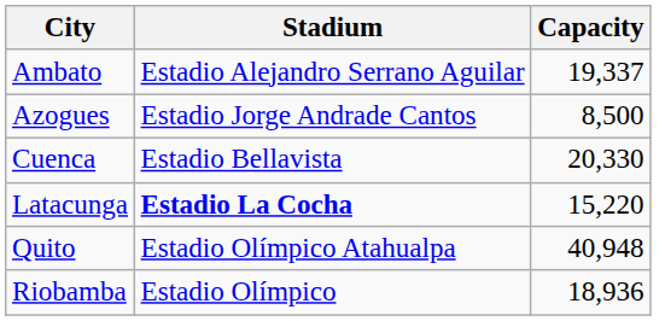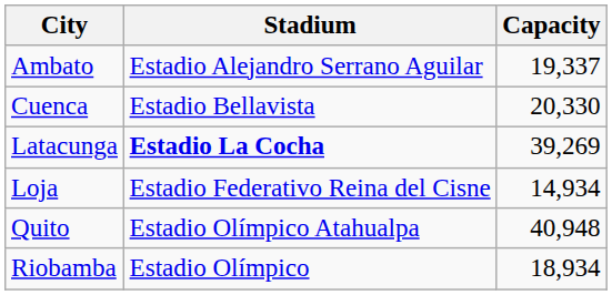 <table class="wikitable sortable">
 <tr>
 <th>City</th>
 <th>Stadium</th>
 <th>Capacity</th>
 </tr>
 <tr>
 <td><a href='#'>Ambato</a></td>
 <td><a href='#'>Estadio Alejandro Serrano Aguilar</a></td>
 <td align=right>19,337</td>
 </tr>
 <tr>
-<td><a href='#'>Azogues</a></td>
-<td><a href='#'>Estadio Jorge Andrade Cantos</a></td>
-<td align=right>8,500</td>
-</tr>
-<tr>
 <td><a href='#'>Cuenca</a></td>
 <td><a href='#'>Estadio Bellavista</a></td>
 <td align=right>20,330</td>
 </tr>
 <tr>
 <td><a href='#'>Latacunga</a></td>
 <td><strong><a href='#'>Estadio La Cocha</a></strong></td>
-<td align=right>15,220</td>
+<td align=right>39,269</td>
+</tr>
+<tr>
+<td><a href='#'>Loja</a></td>
+<td><a href='#'>Estadio Federativo Reina del Cisne</a></td>
+<td align=right>14,934</td>
 </tr>
 <tr>
 <td><a href='#'>Quito</a></td>
 <td><a href='#'>Estadio Olímpico Atahualpa</a></td>
 <td align=right>40,948</td>
 </tr>
 <tr>
 <td><a href='#'>Riobamba</a></td>
 <td><a href='#'>Estadio Olímpico</a></td>
-<td align=right>18,936</td>
+<td align=right>18,934</td>
 </tr>
 </table>
